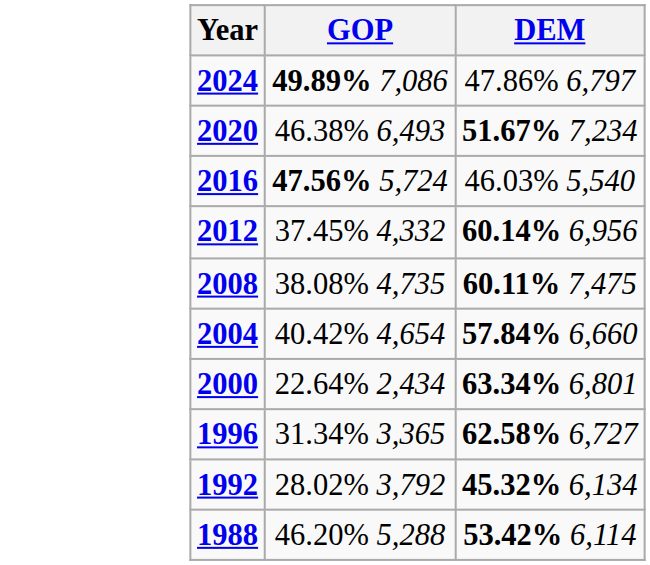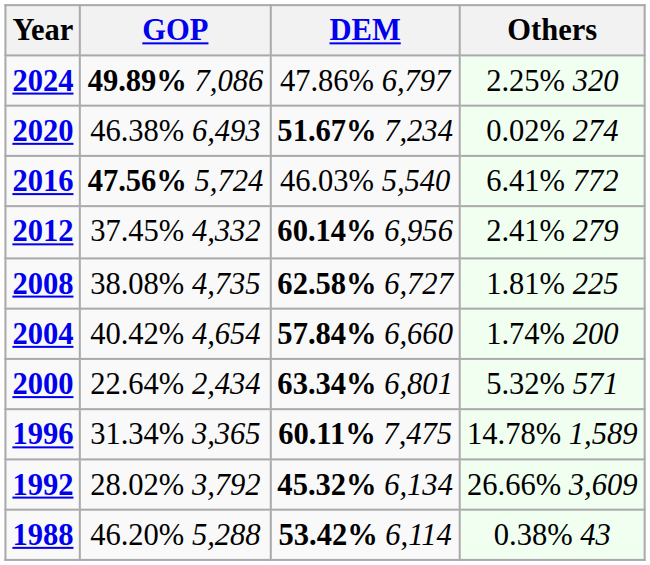 <table class="wikitable" class="toccolours" style="float:right; margin:1em 0 1em 1em; font-size:95%;">
 <tr>
 <th>Year</th>
 <th><a href='#'>GOP</a></th>
 <th><a href='#'>DEM</a></th>
+<th>Others</th>
 </tr>
 <tr>
 <td style="text-align:center"; ><strong><a href='#'>2024</a></strong></td>
 <td style="text-align:center"; ><strong>49.89%</strong> <em>7,086</em></td>
 <td style="text-align:center"; >47.86% <em>6,797</em></td>
+<td style="text-align:center; background:honeyDew;">2.25% <em>320</em></td>
 </tr>
 <tr>
 <td style="text-align:center"; ><strong><a href='#'>2020</a></strong></td>
 <td style="text-align:center"; >46.38% <em>6,493</em></td>
 <td style="text-align:center"; ><strong>51.67%</strong> <em>7,234</em></td>
+<td style="text-align:center; background:honeyDew;">0.02% <em>274</em></td>
 </tr>
 <tr>
 <td style="text-align:center"; ><strong><a href='#'>2016</a></strong></td>
 <td style="text-align:center"; ><strong>47.56%</strong> <em>5,724</em></td>
 <td style="text-align:center"; >46.03% <em>5,540</em></td>
+<td style="text-align:center; background:honeyDew;">6.41% <em>772</em></td>
 </tr>
 <tr>
 <td style="text-align:center"; ><strong><a href='#'>2012</a></strong></td>
 <td style="text-align:center"; >37.45% <em>4,332</em></td>
 <td style="text-align:center"; ><strong>60.14%</strong> <em>6,956</em></td>
+<td style="text-align:center; background:honeyDew;">2.41% <em>279</em></td>
 </tr>
 <tr>
 <td style="text-align:center"; ><strong><a href='#'>2008</a></strong></td>
 <td style="text-align:center"; >38.08% <em>4,735</em></td>
-<td style="text-align:center"; ><strong>60.11%</strong> <em>7,475</em></td>
+<td style="text-align:center"; ><strong>62.58%</strong> <em>6,727</em></td>
+<td style="text-align:center; background:honeyDew;">1.81% <em>225</em></td>
 </tr>
 <tr>
 <td style="text-align:center"; ><strong><a href='#'>2004</a></strong></td>
 <td style="text-align:center"; >40.42% <em>4,654</em></td>
 <td style="text-align:center"; ><strong>57.84%</strong> <em>6,660</em></td>
+<td style="text-align:center; background:honeyDew;">1.74% <em>200</em></td>
 </tr>
 <tr>
 <td style="text-align:center"; ><strong><a href='#'>2000</a></strong></td>
 <td style="text-align:center"; >22.64% <em>2,434</em></td>
 <td style="text-align:center"; ><strong>63.34%</strong> <em>6,801</em></td>
+<td style="text-align:center; background:honeyDew;">5.32% <em>571</em></td>
 </tr>
 <tr>
 <td style="text-align:center"; ><strong><a href='#'>1996</a></strong></td>
 <td style="text-align:center"; >31.34% <em>3,365</em></td>
-<td style="text-align:center"; ><strong>62.58%</strong> <em>6,727</em></td>
+<td style="text-align:center"; ><strong>60.11%</strong> <em>7,475</em></td>
+<td style="text-align:center; background:honeyDew;">14.78% <em>1,589</em></td>
 </tr>
 <tr>
 <td style="text-align:center"; ><strong><a href='#'>1992</a></strong></td>
 <td style="text-align:center"; >28.02% <em>3,792</em></td>
 <td style="text-align:center"; ><strong>45.32%</strong> <em>6,134</em></td>
+<td style="text-align:center; background:honeyDew;">26.66% <em>3,609</em></td>
 </tr>
 <tr>
 <td style="text-align:center"; ><strong><a href='#'>1988</a></strong></td>
 <td style="text-align:center"; >46.20% <em>5,288</em></td>
 <td style="text-align:center"; ><strong>53.42%</strong> <em>6,114</em></td>
+<td style="text-align:center; background:honeyDew;">0.38% <em>43</em></td>
 </tr>
 </table>
